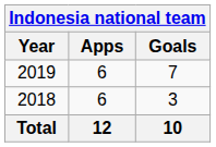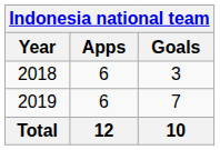 <table class="wikitable" style="text-align:center">
 <tr>
 <th colspan=3><a href='#'>Indonesia national team</a></th>
 </tr>
 <tr>
 <th>Year</th>
 <th>Apps</th>
 <th>Goals</th>
 </tr>
 <tr>
+<td>2018</td>
+<td>6</td>
+<td>3</td>
+</tr>
+<tr>
 <td>2019</td>
 <td>6</td>
 <td>7</td>
-</tr>
-<tr>
-<td>2018</td>
-<td>6</td>
-<td>3</td>
 </tr>
 <tr>
 <th>Total</th>
 <th>12</th>
 <th>10</th>
 </tr>
 </table>
